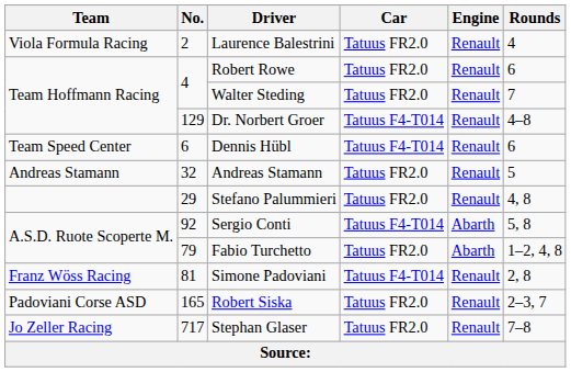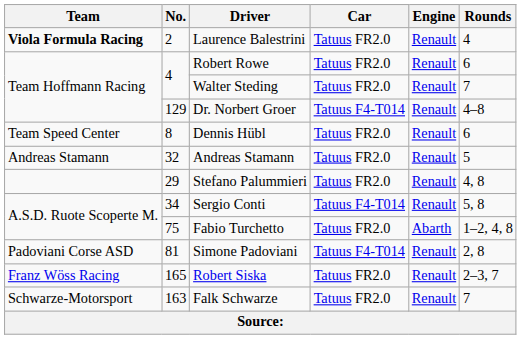 <table class="wikitable" style="font-size: 85%">
 <tr>
 <th>Team</th>
 <th>No.</th>
 <th>Driver</th>
 <th>Car</th>
 <th>Engine</th>
 <th>Rounds</th>
 </tr>
 <tr>
-<td> Viola Formula Racing</td>
+<td><strong> Viola Formula Racing</strong></td>
 <td>2</td>
 <td> Laurence Balestrini</td>
 <td><a href='#'>Tatuus</a> FR2.0</td>
 <td><a href='#'>Renault</a></td>
 <td>4</td>
 </tr>
 <tr>
 <td rowspan="3"> Team Hoffmann Racing</td>
 <td rowspan="2">4</td>
 <td> Robert Rowe</td>
 <td><a href='#'>Tatuus</a> FR2.0</td>
 <td><a href='#'>Renault</a></td>
 <td>6</td>
 </tr>
 <tr>
 <td> Walter Steding</td>
 <td><a href='#'>Tatuus</a> FR2.0</td>
 <td><a href='#'>Renault</a></td>
 <td>7</td>
 </tr>
 <tr>
 <td>129</td>
 <td> Dr. Norbert Groer</td>
 <td><a href='#'>Tatuus F4-T014</a></td>
 <td><a href='#'>Renault</a></td>
 <td>4–8</td>
 </tr>
 <tr>
 <td> Team Speed Center</td>
-<td>6</td>
+<td>8</td>
 <td> Dennis Hübl</td>
-<td><a href='#'>Tatuus F4-T014</a></td>
+<td><a href='#'>Tatuus</a> FR2.0</td>
 <td><a href='#'>Renault</a></td>
 <td>6</td>
 </tr>
 <tr>
 <td> Andreas Stamann</td>
 <td>32</td>
 <td> Andreas Stamann</td>
 <td><a href='#'>Tatuus</a> FR2.0</td>
 <td><a href='#'>Renault</a></td>
 <td>5</td>
 </tr>
 <tr>
 <td> </td>
 <td>29</td>
 <td> Stefano Palummieri</td>
 <td><a href='#'>Tatuus</a> FR2.0</td>
 <td><a href='#'>Renault</a></td>
 <td>4, 8</td>
 </tr>
 <tr>
 <td rowspan="2"> A.S.D. Ruote Scoperte M.</td>
-<td>92</td>
+<td>34</td>
 <td> Sergio Conti</td>
 <td><a href='#'>Tatuus F4-T014</a></td>
-<td><a href='#'>Abarth</a></td>
+<td><a href='#'>Renault</a></td>
 <td>5, 8</td>
 </tr>
 <tr>
-<td>79</td>
+<td>75</td>
 <td> Fabio Turchetto</td>
 <td><a href='#'>Tatuus</a> FR2.0</td>
 <td><a href='#'>Abarth</a></td>
 <td>1–2, 4, 8</td>
 </tr>
 <tr>
-<td> <a href='#'>Franz Wöss Racing</a></td>
+<td> Padoviani Corse ASD</td>
 <td>81</td>
 <td> Simone Padoviani</td>
 <td><a href='#'>Tatuus F4-T014</a></td>
 <td><a href='#'>Renault</a></td>
 <td>2, 8</td>
 </tr>
 <tr>
-<td> Padoviani Corse ASD</td>
+<td> <a href='#'>Franz Wöss Racing</a></td>
 <td>165</td>
 <td> <a href='#'>Robert Siska</a></td>
 <td><a href='#'>Tatuus</a> FR2.0</td>
 <td><a href='#'>Renault</a></td>
 <td>2–3, 7</td>
 </tr>
 <tr>
-<td> <a href='#'>Jo Zeller Racing</a></td>
-<td>717</td>
-<td> Stephan Glaser</td>
+<td> Schwarze-Motorsport</td>
+<td>163</td>
+<td> Falk Schwarze</td>
 <td><a href='#'>Tatuus</a> FR2.0</td>
 <td><a href='#'>Renault</a></td>
-<td>7–8</td>
+<td>7</td>
 </tr>
 <tr>
 <th colspan="6">Source:</th>
 </tr>
 </table>
